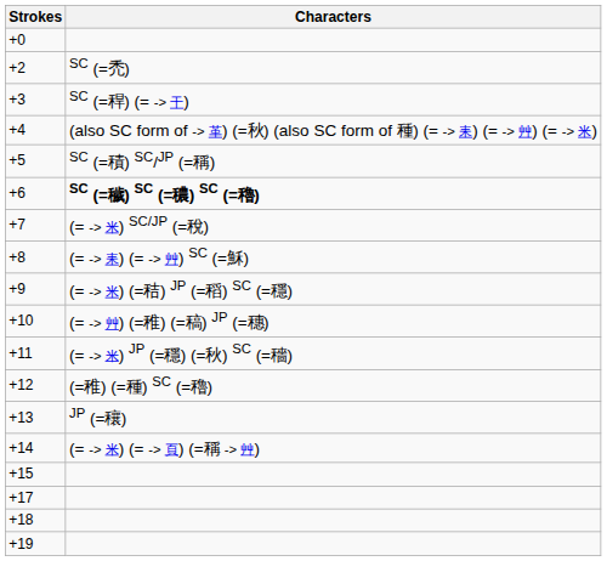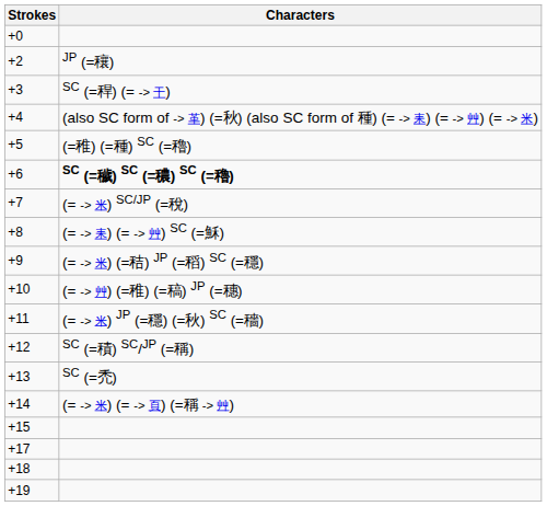 <table class="wikitable">
 <tr>
 <th>Strokes</th>
 <th>Characters</th>
 </tr>
 <tr>
 <td>+0</td>
 <td style="font-size: large;"></td>
 </tr>
 <tr>
 <td>+2</td>
-<td style="font-size: large;">    <sup>SC</sup> (=禿)</td>
+<td style="font-size: large;">    <sup>JP</sup> (=穰)</td>
 </tr>
 <tr>
 <td>+3</td>
 <td style="font-size: large;">  <sup>SC</sup> (=稈)     (= <small>-> <a href='#'>干</a></small>)</td>
 </tr>
 <tr>
 <td>+4</td>
 <td style="font-size: large;"> (also SC form of  <small>-> <a href='#'>革</a></small>)  (=秋)  (also SC form of 種)   (= <small>-> <a href='#'>耒</a></small>)    (= <small>-> <a href='#'>艸</a></small>)   (= <small>-> <a href='#'>米</a></small>)   </td>
 </tr>
 <tr>
 <td>+5</td>
-<td style="font-size: large;">                       <sup>SC</sup> (=積) <sup>SC</sup>/<sup>JP</sup> (=稱)</td>
+<td style="font-size: large;"> (=稚)           (=種)  <sup>SC</sup> (=穭)</td>
 </tr>
 <tr>
 <td>+6</td>
 <td style="font-size: large;"><strong>            <sup>SC</sup> (=穢) <sup>SC</sup> (=穠) <sup>SC</sup> (=穭)</strong></td>
 </tr>
 <tr>
 <td>+7</td>
 <td style="font-size: large;">          (= <small>-> <a href='#'>米</a></small>)     <sup>SC/JP</sup> (=稅)</td>
 </tr>
 <tr>
 <td>+8</td>
 <td style="font-size: large;">        (= <small>-> <a href='#'>耒</a></small>)   (= <small>-> <a href='#'>艸</a></small>)           <sup>SC</sup> (=穌)  </td>
 </tr>
 <tr>
 <td>+9</td>
 <td style="font-size: large;">       (= <small>-> <a href='#'>米</a></small>)  (=秸)     <sup>JP</sup> (=稻) <sup>SC</sup> (=穩) </td>
 </tr>
 <tr>
 <td>+10</td>
 <td style="font-size: large;">     (= <small>-> <a href='#'>艸</a></small>)   (=稚)     (=稿)    <sup>JP</sup> (=穗) </td>
 </tr>
 <tr>
 <td>+11</td>
 <td style="font-size: large;">  (= <small>-> <a href='#'>米</a></small>)        <sup>JP</sup> (=穩)  (=秋) <sup>SC</sup> (=穡) </td>
 </tr>
 <tr>
 <td>+12</td>
-<td style="font-size: large;"> (=稚)           (=種)  <sup>SC</sup> (=穭)</td>
+<td style="font-size: large;">                       <sup>SC</sup> (=積) <sup>SC</sup>/<sup>JP</sup> (=稱)</td>
 </tr>
 <tr>
 <td>+13</td>
-<td style="font-size: large;">    <sup>JP</sup> (=穰)</td>
+<td style="font-size: large;">    <sup>SC</sup> (=禿)</td>
 </tr>
 <tr>
 <td>+14</td>
 <td style="font-size: large;"> (= <small>-> <a href='#'>米</a></small>)     (= <small>-> <a href='#'>頁</a></small>)   (=稱  <small>-> <a href='#'>艸</a></small>) </td>
 </tr>
 <tr>
 <td>+15</td>
 <td style="font-size: large;">   </td>
 </tr>
 <tr>
 <td>+17</td>
 <td style="font-size: large;"> </td>
 </tr>
 <tr>
 <td>+18</td>
 <td style="font-size: large;"></td>
 </tr>
 <tr>
 <td>+19</td>
 <td style="font-size: large;"></td>
 </tr>
 </table>
